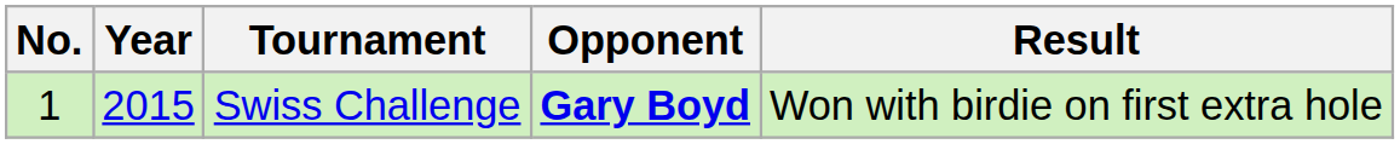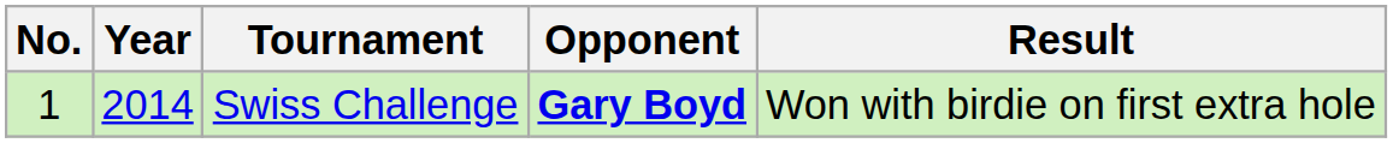 <table class="wikitable" style="font-size:95%;">
 <tr>
 <th>No.</th>
 <th>Year</th>
 <th>Tournament</th>
 <th>Opponent</th>
 <th>Result</th>
 </tr>
 <tr style="background:#D0F0C0;">
 <td align=center>1</td>
-<td><a href='#'>2015</a></td>
+<td><a href='#'>2014</a></td>
 <td><a href='#'>Swiss Challenge</a></td>
 <td><strong> <a href='#'>Gary Boyd</a></strong></td>
 <td>Won with birdie on first extra hole</td>
 </tr>
 </table>
